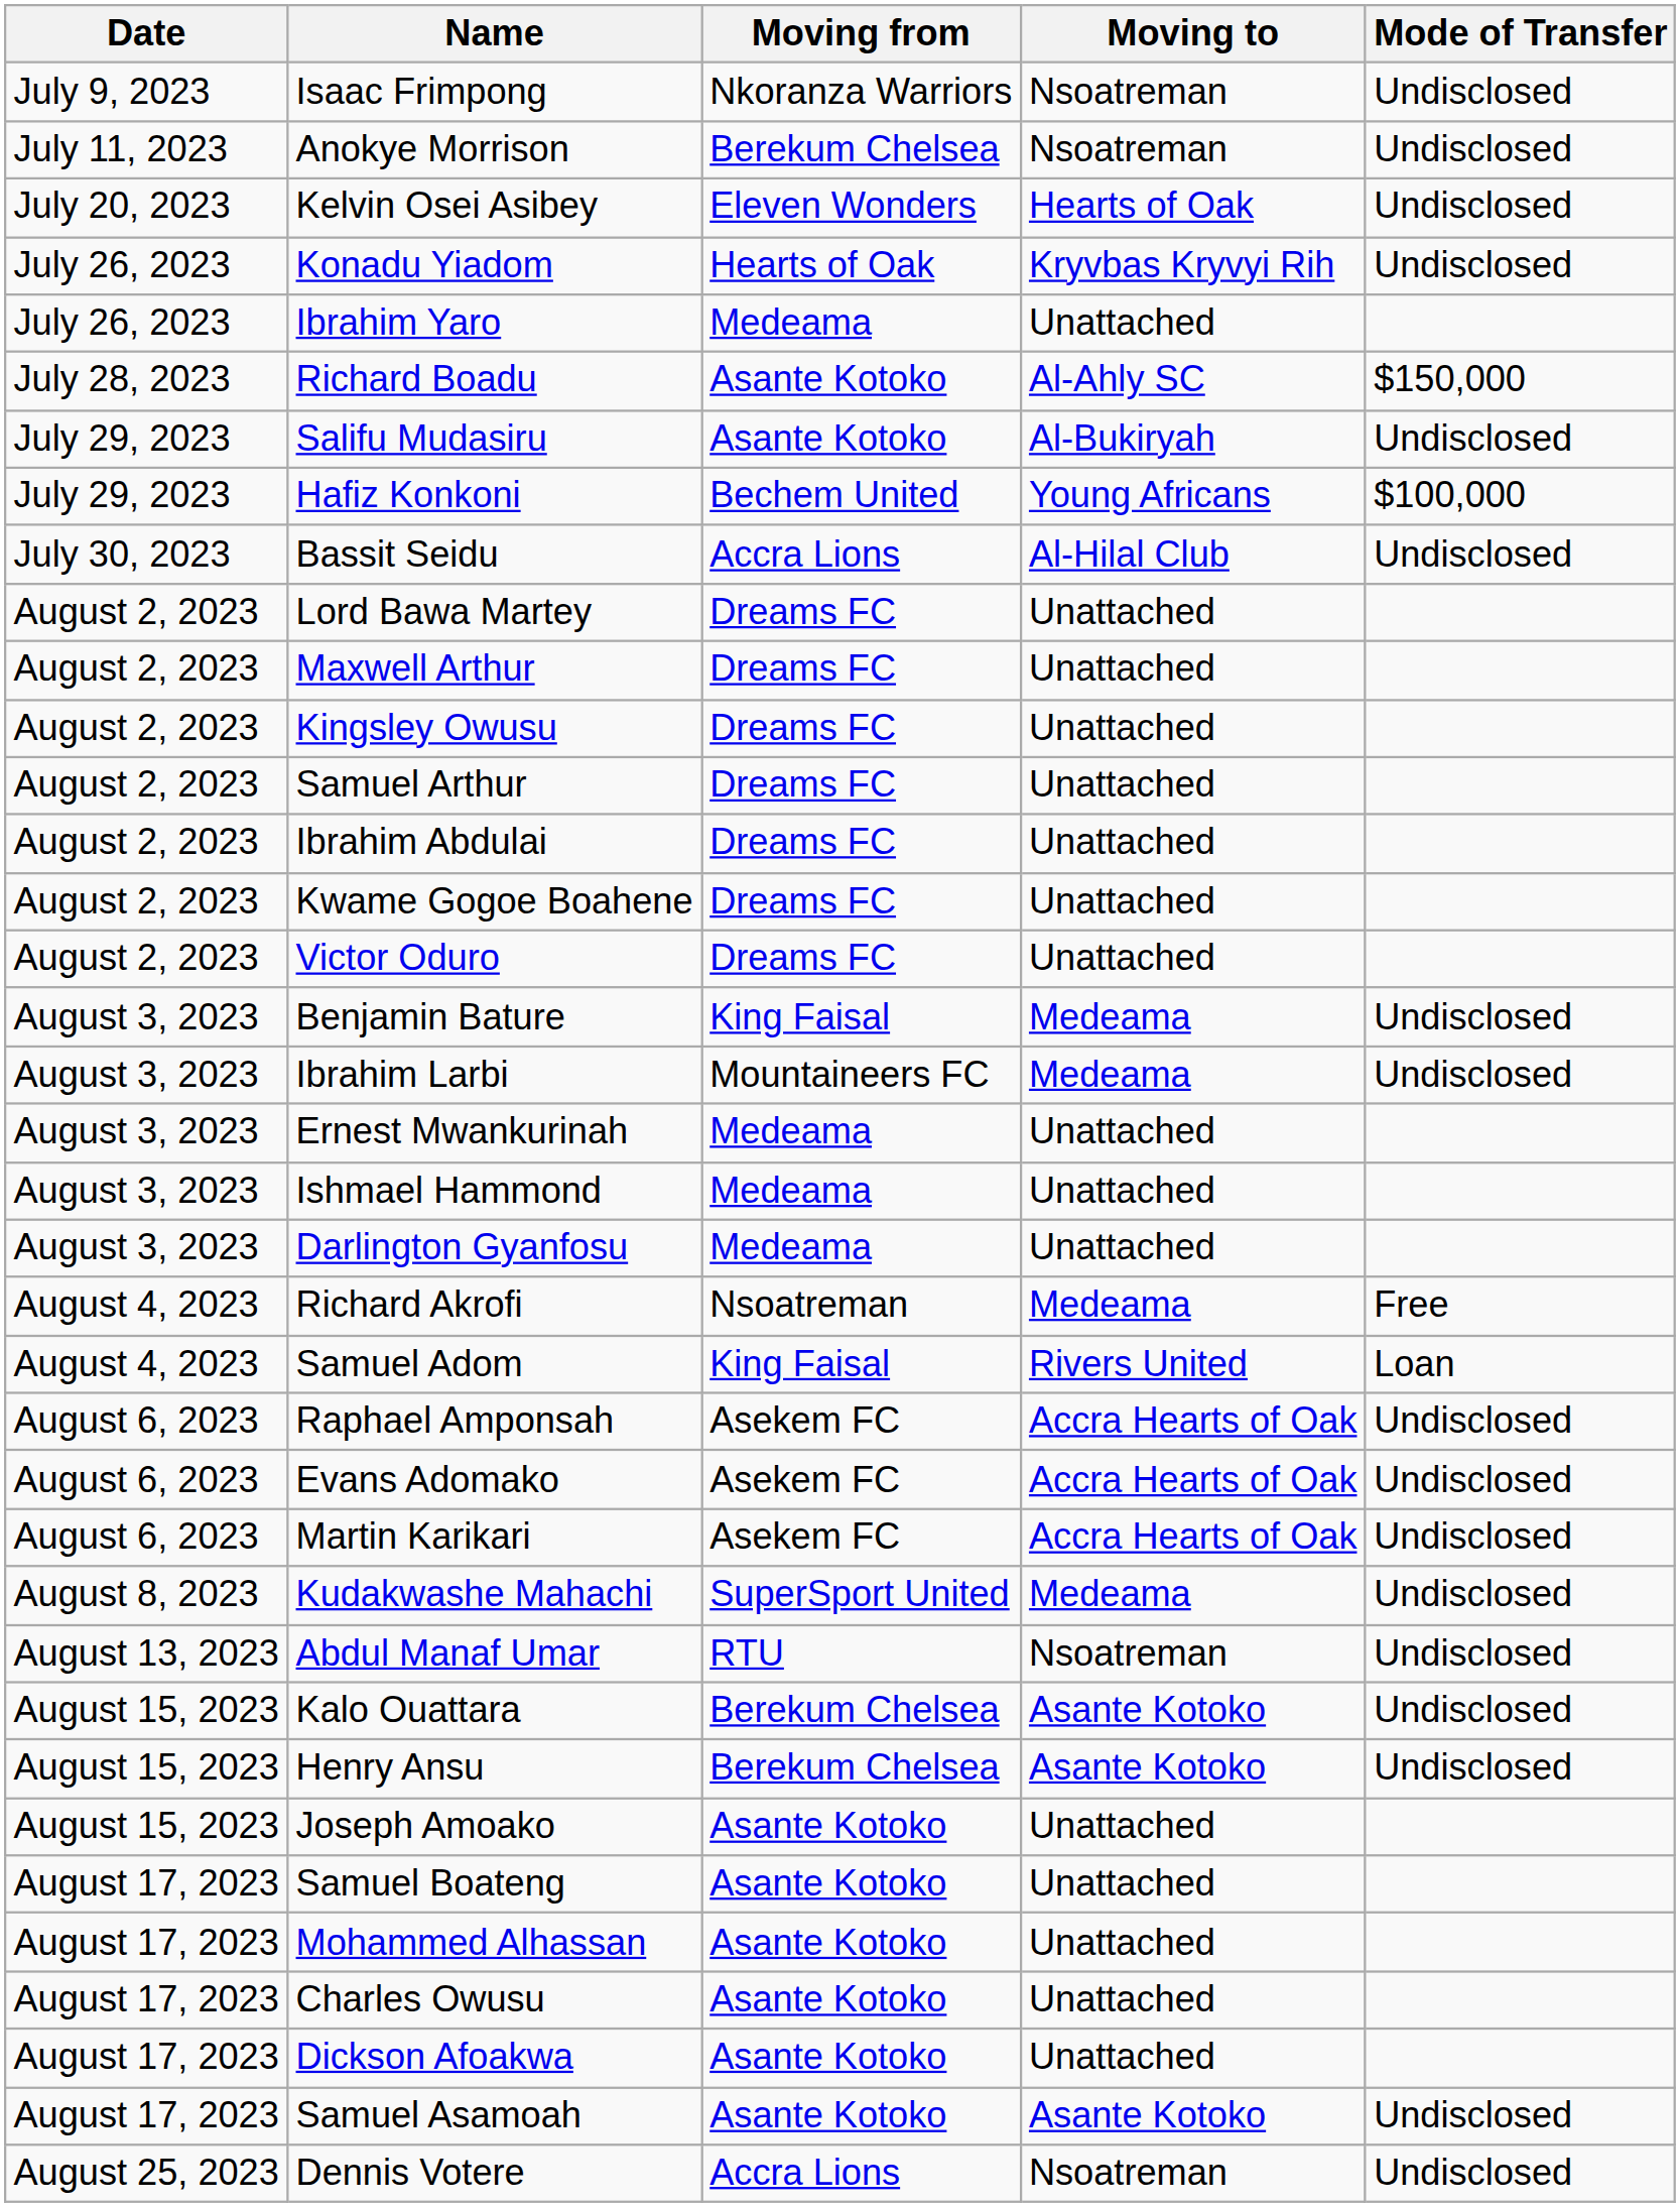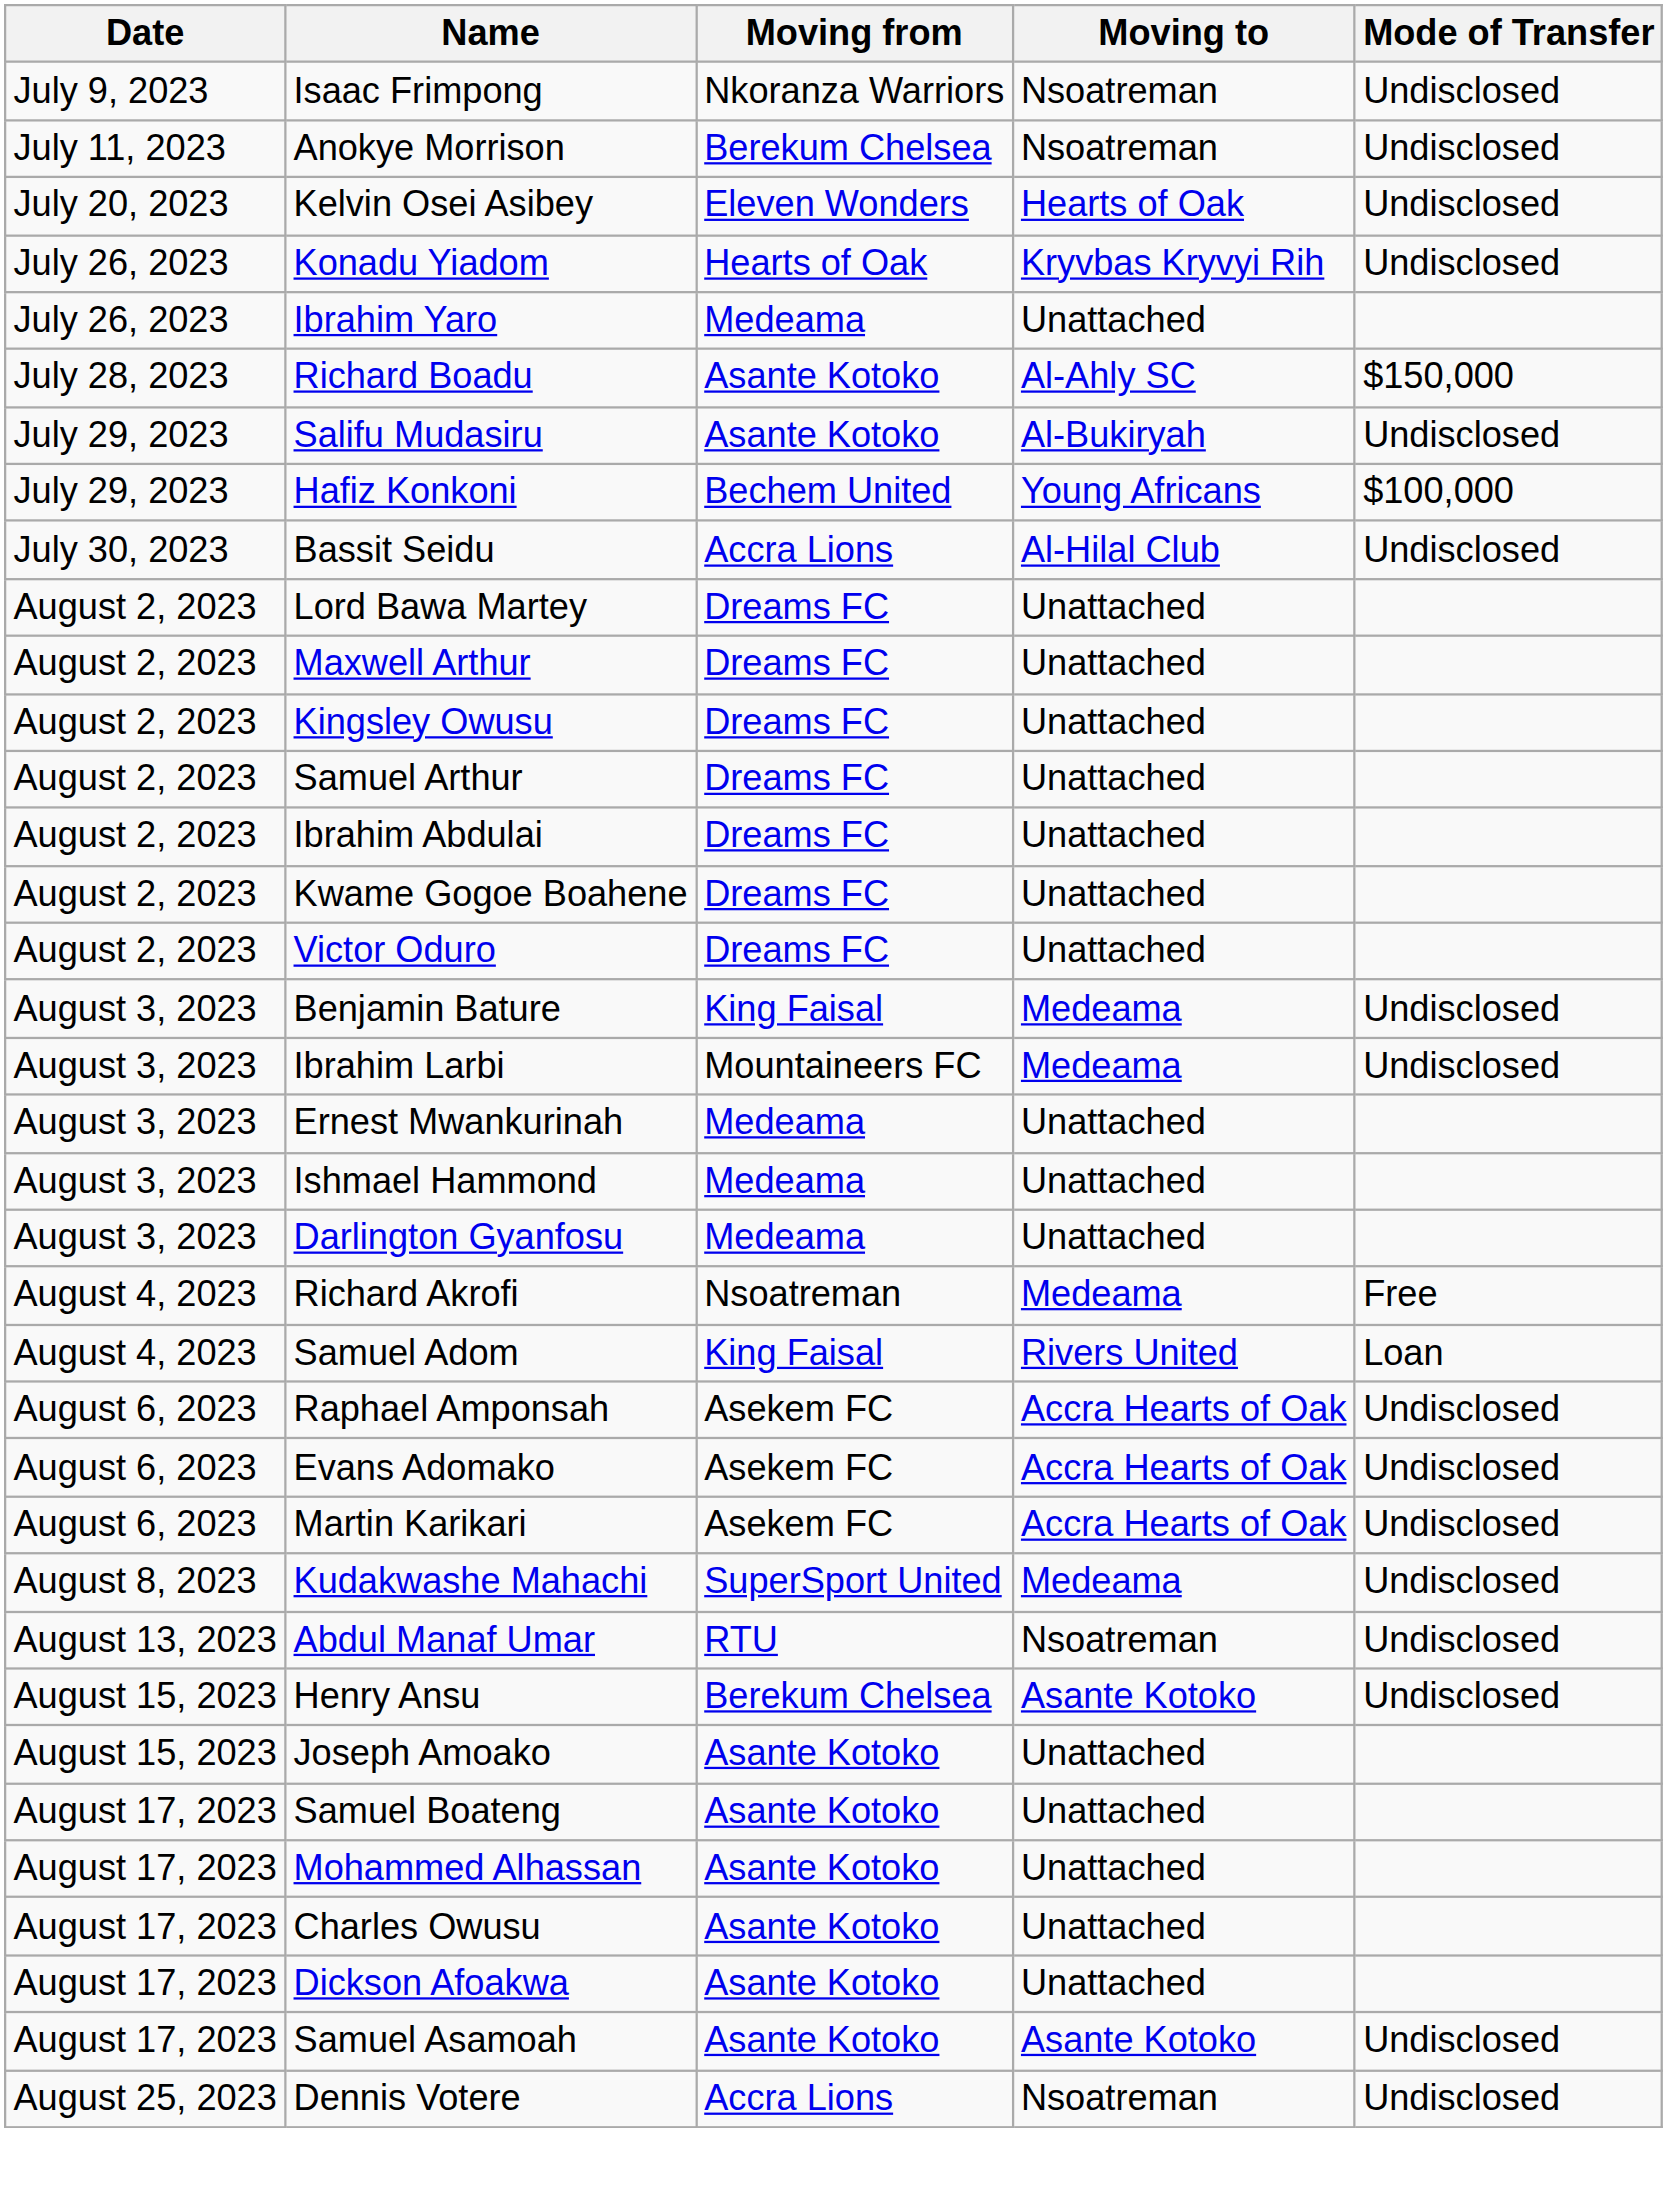 <table class="wikitable sortable">
 <tr>
 <th>Date</th>
 <th>Name</th>
 <th>Moving from</th>
 <th>Moving to</th>
 <th>Mode of Transfer</th>
 </tr>
 <tr>
 <td>July 9, 2023</td>
 <td> Isaac Frimpong</td>
 <td>Nkoranza Warriors</td>
 <td>Nsoatreman</td>
 <td>Undisclosed</td>
 </tr>
 <tr>
 <td>July 11, 2023</td>
 <td> Anokye Morrison</td>
 <td><a href='#'>Berekum Chelsea</a></td>
 <td>Nsoatreman</td>
 <td>Undisclosed</td>
 </tr>
 <tr>
 <td>July 20, 2023</td>
 <td> Kelvin Osei Asibey</td>
 <td><a href='#'>Eleven Wonders</a></td>
 <td><a href='#'>Hearts of Oak</a></td>
 <td>Undisclosed</td>
 </tr>
 <tr>
 <td>July 26, 2023</td>
 <td> <a href='#'>Konadu Yiadom</a></td>
 <td><a href='#'>Hearts of Oak</a></td>
 <td> <a href='#'>Kryvbas Kryvyi Rih</a></td>
 <td>Undisclosed</td>
 </tr>
 <tr>
 <td>July 26, 2023</td>
 <td> <a href='#'>Ibrahim Yaro</a></td>
 <td><a href='#'>Medeama</a></td>
 <td>Unattached</td>
 <td></td>
 </tr>
 <tr>
 <td>July 28, 2023</td>
 <td> <a href='#'>Richard Boadu</a></td>
 <td><a href='#'>Asante Kotoko</a></td>
 <td> <a href='#'>Al-Ahly SC</a></td>
 <td>$150,000</td>
 </tr>
 <tr>
 <td>July 29, 2023</td>
 <td> <a href='#'>Salifu Mudasiru</a></td>
 <td><a href='#'>Asante Kotoko</a></td>
 <td> <a href='#'>Al-Bukiryah</a></td>
 <td>Undisclosed</td>
 </tr>
 <tr>
 <td>July 29, 2023</td>
 <td> <a href='#'>Hafiz Konkoni</a></td>
 <td><a href='#'>Bechem United</a></td>
 <td> <a href='#'>Young Africans</a></td>
 <td>$100,000</td>
 </tr>
 <tr>
 <td>July 30, 2023</td>
 <td> Bassit Seidu</td>
 <td><a href='#'>Accra Lions</a></td>
 <td> <a href='#'>Al-Hilal Club</a></td>
 <td>Undisclosed</td>
 </tr>
 <tr>
 <td>August 2, 2023</td>
 <td> Lord Bawa Martey</td>
 <td><a href='#'>Dreams FC</a></td>
 <td>Unattached</td>
 <td></td>
 </tr>
 <tr>
 <td>August 2, 2023</td>
 <td> <a href='#'>Maxwell Arthur</a></td>
 <td><a href='#'>Dreams FC</a></td>
 <td>Unattached</td>
 <td></td>
 </tr>
 <tr>
 <td>August 2, 2023</td>
 <td> <a href='#'>Kingsley Owusu</a></td>
 <td><a href='#'>Dreams FC</a></td>
 <td>Unattached</td>
 <td></td>
 </tr>
 <tr>
 <td>August 2, 2023</td>
 <td> Samuel Arthur</td>
 <td><a href='#'>Dreams FC</a></td>
 <td>Unattached</td>
 <td></td>
 </tr>
 <tr>
 <td>August 2, 2023</td>
 <td> Ibrahim Abdulai</td>
 <td><a href='#'>Dreams FC</a></td>
 <td>Unattached</td>
 <td></td>
 </tr>
 <tr>
 <td>August 2, 2023</td>
 <td> Kwame Gogoe Boahene</td>
 <td><a href='#'>Dreams FC</a></td>
 <td>Unattached</td>
 <td></td>
 </tr>
 <tr>
 <td>August 2, 2023</td>
 <td> <a href='#'>Victor Oduro</a></td>
 <td><a href='#'>Dreams FC</a></td>
 <td>Unattached</td>
 <td></td>
 </tr>
 <tr>
 <td>August 3, 2023</td>
 <td> Benjamin Bature</td>
 <td><a href='#'>King Faisal</a></td>
 <td><a href='#'>Medeama</a></td>
 <td>Undisclosed</td>
 </tr>
 <tr>
 <td>August 3, 2023</td>
 <td> Ibrahim Larbi</td>
 <td>Mountaineers FC</td>
 <td><a href='#'>Medeama</a></td>
 <td>Undisclosed</td>
 </tr>
 <tr>
 <td>August 3, 2023</td>
 <td> Ernest Mwankurinah</td>
 <td><a href='#'>Medeama</a></td>
 <td>Unattached</td>
 <td></td>
 </tr>
 <tr>
 <td>August 3, 2023</td>
 <td> Ishmael Hammond</td>
 <td><a href='#'>Medeama</a></td>
 <td>Unattached</td>
 <td></td>
 </tr>
 <tr>
 <td>August 3, 2023</td>
 <td> <a href='#'>Darlington Gyanfosu</a></td>
 <td><a href='#'>Medeama</a></td>
 <td>Unattached</td>
 <td></td>
 </tr>
 <tr>
 <td>August 4, 2023</td>
 <td> Richard Akrofi</td>
 <td>Nsoatreman</td>
 <td><a href='#'>Medeama</a></td>
 <td>Free</td>
 </tr>
 <tr>
 <td>August 4, 2023</td>
 <td> Samuel Adom</td>
 <td><a href='#'>King Faisal</a></td>
 <td><a href='#'>Rivers United</a></td>
 <td>Loan</td>
 </tr>
 <tr>
 <td>August 6, 2023</td>
 <td> Raphael Amponsah</td>
 <td>Asekem FC</td>
 <td><a href='#'>Accra Hearts of Oak</a></td>
 <td>Undisclosed</td>
 </tr>
 <tr>
 <td>August 6, 2023</td>
 <td> Evans Adomako</td>
 <td>Asekem FC</td>
 <td><a href='#'>Accra Hearts of Oak</a></td>
 <td>Undisclosed</td>
 </tr>
 <tr>
 <td>August 6, 2023</td>
 <td> Martin Karikari</td>
 <td>Asekem FC</td>
 <td><a href='#'>Accra Hearts of Oak</a></td>
 <td>Undisclosed</td>
 </tr>
 <tr>
 <td>August 8, 2023</td>
 <td> <a href='#'>Kudakwashe Mahachi</a></td>
 <td> <a href='#'>SuperSport United</a></td>
 <td><a href='#'>Medeama</a></td>
 <td>Undisclosed</td>
 </tr>
 <tr>
 <td>August 13, 2023</td>
 <td> <a href='#'>Abdul Manaf Umar</a></td>
 <td><a href='#'>RTU</a></td>
 <td>Nsoatreman</td>
 <td>Undisclosed</td>
 </tr>
 <tr>
 <td>August 15, 2023</td>
-<td> Kalo Ouattara</td>
-<td><a href='#'>Berekum Chelsea</a></td>
-<td><a href='#'>Asante Kotoko</a></td>
-<td>Undisclosed</td>
-</tr>
-<tr>
-<td>August 15, 2023</td>
 <td> Henry Ansu</td>
 <td><a href='#'>Berekum Chelsea</a></td>
 <td><a href='#'>Asante Kotoko</a></td>
 <td>Undisclosed</td>
 </tr>
 <tr>
 <td>August 15, 2023</td>
 <td> Joseph Amoako</td>
 <td><a href='#'>Asante Kotoko</a></td>
 <td>Unattached</td>
 <td></td>
 </tr>
 <tr>
 <td>August 17, 2023</td>
 <td> Samuel Boateng</td>
 <td><a href='#'>Asante Kotoko</a></td>
 <td>Unattached</td>
 <td></td>
 </tr>
 <tr>
 <td>August 17, 2023</td>
 <td> <a href='#'>Mohammed Alhassan</a></td>
 <td><a href='#'>Asante Kotoko</a></td>
 <td>Unattached</td>
 <td></td>
 </tr>
 <tr>
 <td>August 17, 2023</td>
 <td> Charles Owusu</td>
 <td><a href='#'>Asante Kotoko</a></td>
 <td>Unattached</td>
 <td></td>
 </tr>
 <tr>
 <td>August 17, 2023</td>
 <td> <a href='#'>Dickson Afoakwa</a></td>
 <td><a href='#'>Asante Kotoko</a></td>
 <td>Unattached</td>
 <td></td>
 </tr>
 <tr>
 <td>August 17, 2023</td>
 <td> Samuel Asamoah</td>
 <td><a href='#'>Asante Kotoko</a></td>
 <td><a href='#'>Asante Kotoko</a></td>
 <td>Undisclosed</td>
 </tr>
 <tr>
 <td>August 25, 2023</td>
 <td> Dennis Votere</td>
 <td><a href='#'>Accra Lions</a></td>
 <td>Nsoatreman</td>
 <td>Undisclosed</td>
 </tr>
 </table>
